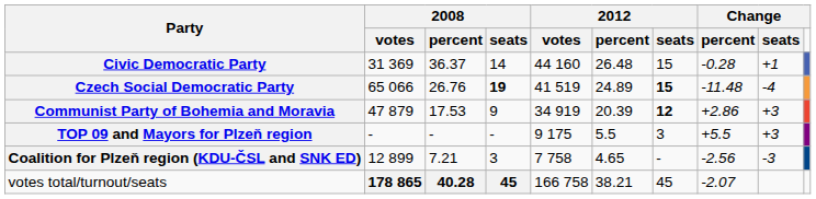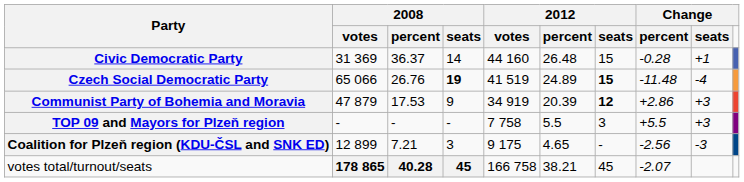 <table class="wikitable">
 <tr>
 <th rowspan=2>Party</th>
 <th colspan=3>2008</th>
 <th colspan=3>2012</th>
 <th colspan=3>Change</th>
 </tr>
 <tr>
 <th>votes</th>
 <th>percent</th>
 <th>seats</th>
 <th>votes</th>
 <th>percent</th>
 <th>seats</th>
 <th>percent</th>
 <th>seats</th>
 <td></td>
 </tr>
 <tr>
 <th><a href='#'>Civic Democratic Party</a></th>
 <td>31 369</td>
 <td>36.37</td>
 <td>14</td>
 <td>44 160</td>
 <td>26.48</td>
 <td>15</td>
 <td><em>-0.28</em></td>
 <td><em>+1</em></td>
 <td style="background:#4761b1;"></td>
 </tr>
 <tr>
 <th><a href='#'>Czech Social Democratic Party</a></th>
 <td>65 066</td>
 <td>26.76</td>
 <td><strong>19</strong></td>
 <td>41 519</td>
 <td>24.89</td>
 <td><strong>15</strong></td>
 <td><em>-11.48</em></td>
 <td><em>-4</em></td>
 <td style="background:#f79a3a;"></td>
 </tr>
 <tr>
 <th><a href='#'>Communist Party of Bohemia and Moravia</a></th>
 <td>47 879</td>
 <td>17.53</td>
 <td>9</td>
 <td>34 919</td>
 <td>20.39</td>
 <td><strong>12</strong></td>
 <td><em>+2.86</em></td>
 <td><em>+3</em></td>
 <td style="background:#ed4431;"></td>
 </tr>
 <tr>
 <th><a href='#'>TOP 09</a> and <a href='#'>Mayors for Plzeň region</a></th>
 <td>-</td>
 <td>-</td>
 <td>-</td>
-<td>9 175</td>
+<td>7 758</td>
 <td>5.5</td>
 <td>3</td>
 <td><em>+5.5</em></td>
 <td><em>+3</em></td>
 <td style="background:purple;"></td>
 </tr>
 <tr>
 <th>Coalition for Plzeň region (<a href='#'>KDU-ČSL</a> and <a href='#'>SNK ED</a>)</th>
 <td>12 899</td>
 <td>7.21</td>
 <td>3</td>
-<td>7 758</td>
+<td>9 175</td>
 <td>4.65</td>
 <td>-</td>
 <td><em>-2.56</em></td>
 <td><em>-3</em></td>
 <td style="background:#004588;"></td>
 </tr>
 <tr>
 <td>votes total/turnout/seats</td>
 <th>178 865</th>
 <th>40.28</th>
 <th>45</th>
 <td>166 758</td>
 <td>38.21</td>
 <td>45</td>
 <td><em>-2.07</em></td>
 <td></td>
 </tr>
 </table>
